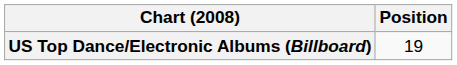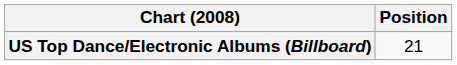 <table class="wikitable plainrowheaders" style="text-align:center">
 <tr>
 <th scope="col">Chart (2008)</th>
 <th scope="col">Position</th>
 </tr>
 <tr>
 <th scope="row">US Top Dance/Electronic Albums (<em>Billboard</em>)</th>
-<td>19</td>
+<td>21</td>
 </tr>
 </table>
